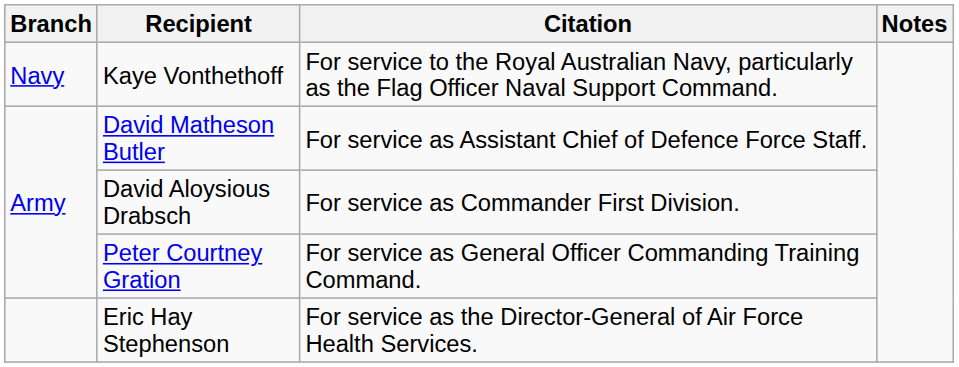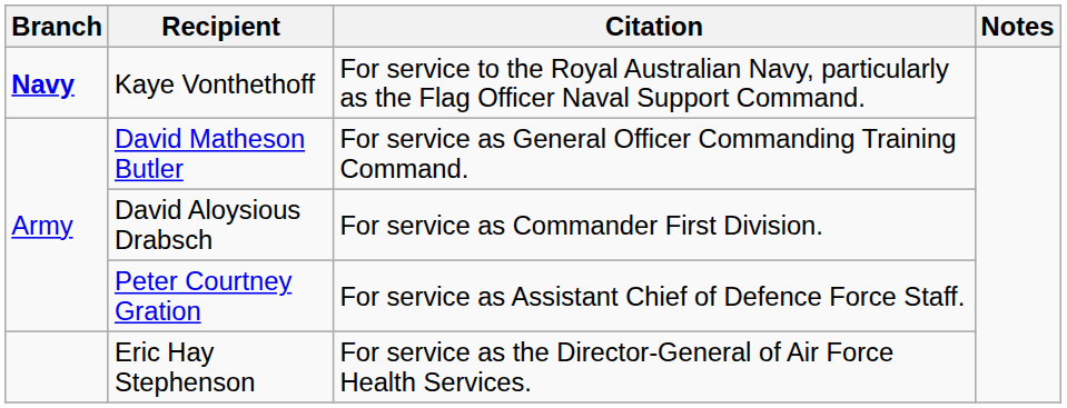 <table class="wikitable" style="font-size:95%;">
 <tr>
 <th>Branch</th>
 <th>Recipient</th>
 <th>Citation</th>
 <th>Notes</th>
 </tr>
 <tr>
-<td><a href='#'>Navy</a></td>
+<td><strong><a href='#'>Navy</a></strong></td>
 <td> Kaye Vonthethoff</td>
 <td>For service to the Royal Australian Navy, particularly as the Flag Officer Naval Support Command.</td>
 <td rowspan=5></td>
 </tr>
 <tr>
 <td rowspan=3><a href='#'>Army</a></td>
 <td> <a href='#'>David Matheson Butler</a> </td>
-<td>For service as Assistant Chief of Defence Force Staff.</td>
+<td>For service as General Officer Commanding Training Command.</td>
 </tr>
 <tr>
 <td> David Aloysious Drabsch </td>
 <td>For service as Commander First Division.</td>
 </tr>
 <tr>
 <td> <a href='#'>Peter Courtney Gration</a> </td>
-<td>For service as General Officer Commanding Training Command.</td>
+<td>For service as Assistant Chief of Defence Force Staff.</td>
 </tr>
 <tr>
 <td></td>
 <td> Eric Hay Stephenson </td>
 <td>For service as the Director-General of Air Force Health Services.</td>
 </tr>
 </table>
